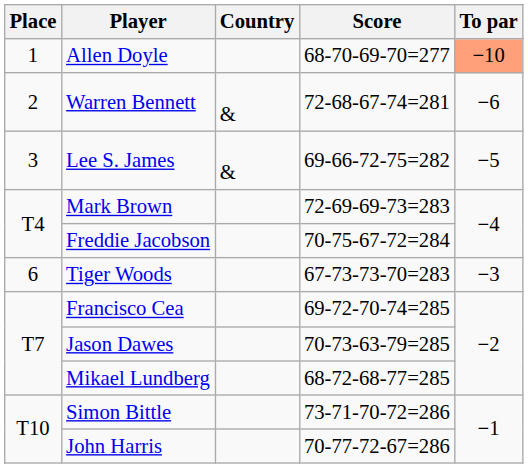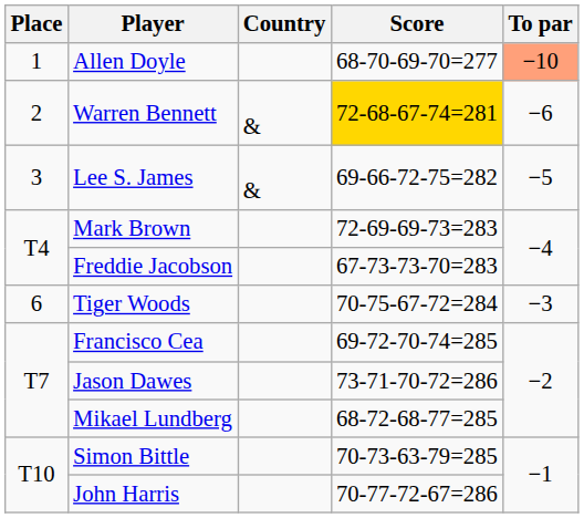 <table class="wikitable" style="font-size:95%;">
 <tr>
 <th>Place</th>
 <th>Player</th>
 <th>Country</th>
 <th>Score</th>
 <th>To par</th>
 </tr>
 <tr>
 <td align=center>1</td>
 <td><a href='#'>Allen Doyle</a></td>
 <td></td>
 <td>68-70-69-70=277</td>
 <td align=center style="background: lightsalmon;">−10</td>
 </tr>
 <tr>
 <td align=center>2</td>
 <td><a href='#'>Warren Bennett</a></td>
 <td><br>& </td>
-<td>72-68-67-74=281</td>
+<td style="background: gold;">72-68-67-74=281</td>
 <td align=center>−6</td>
 </tr>
 <tr>
 <td align=center>3</td>
 <td><a href='#'>Lee S. James</a></td>
 <td><br>& </td>
 <td>69-66-72-75=282</td>
 <td align=center>−5</td>
 </tr>
 <tr>
 <td align=center rowspan=2>T4</td>
 <td><a href='#'>Mark Brown</a></td>
 <td></td>
 <td>72-69-69-73=283</td>
 <td align=center rowspan=2>−4</td>
 </tr>
 <tr>
 <td><a href='#'>Freddie Jacobson</a></td>
 <td></td>
-<td>70-75-67-72=284</td>
+<td>67-73-73-70=283</td>
 </tr>
 <tr>
 <td align=center>6</td>
 <td><a href='#'>Tiger Woods</a></td>
 <td></td>
-<td>67-73-73-70=283</td>
+<td>70-75-67-72=284</td>
 <td align=center>−3</td>
 </tr>
 <tr>
 <td align=center rowspan=3>T7</td>
 <td><a href='#'>Francisco Cea</a></td>
 <td></td>
 <td>69-72-70-74=285</td>
 <td align=center rowspan=3>−2</td>
 </tr>
 <tr>
 <td><a href='#'>Jason Dawes</a></td>
 <td></td>
-<td>70-73-63-79=285</td>
+<td>73-71-70-72=286</td>
 </tr>
 <tr>
 <td><a href='#'>Mikael Lundberg</a></td>
 <td></td>
 <td>68-72-68-77=285</td>
 </tr>
 <tr>
 <td align=center rowspan=2>T10</td>
 <td><a href='#'>Simon Bittle</a></td>
 <td></td>
-<td>73-71-70-72=286</td>
+<td>70-73-63-79=285</td>
 <td align=center rowspan=2>−1</td>
 </tr>
 <tr>
 <td><a href='#'>John Harris</a></td>
 <td></td>
 <td>70-77-72-67=286</td>
 </tr>
 </table>
